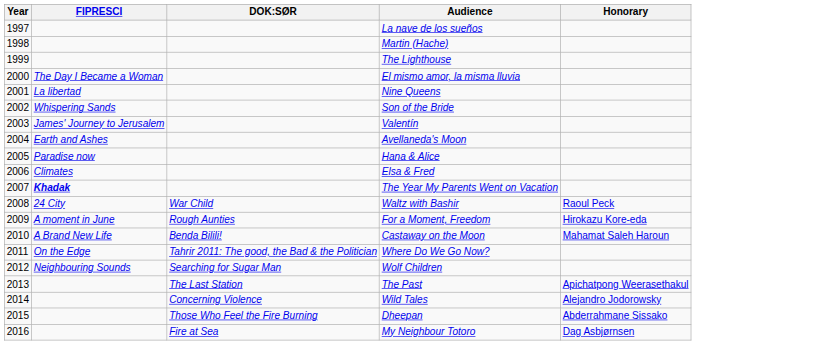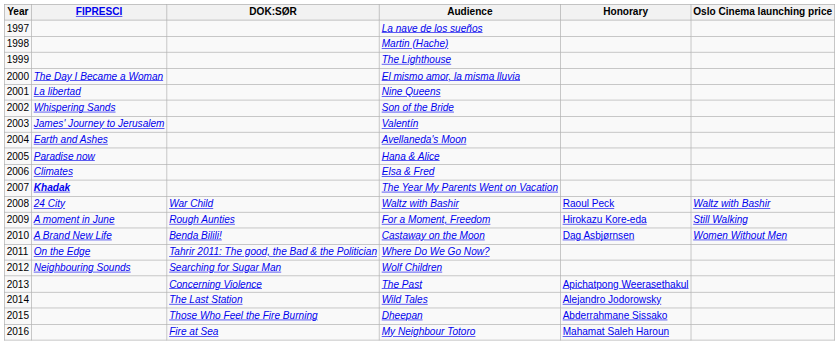 <table class="wikitable">
 <tr ---- align="center" style="background-color:#ddd;">
 <th>Year</th>
 <th><a href='#'>FIPRESCI</a></th>
 <th>DOK:SØR</th>
 <th>Audience</th>
 <th>Honorary</th>
+<th>Oslo Cinema launching price</th>
 </tr>
 <tr>
 <td>1997</td>
 <td></td>
 <td></td>
 <td><em><a href='#'>La nave de los sueños</a></em></td>
+<td></td>
 <td></td>
 </tr>
 <tr>
 <td>1998</td>
 <td></td>
 <td></td>
 <td><em><a href='#'>Martin (Hache)</a></em></td>
 <td></td>
+<td></td>
 </tr>
 <tr>
 <td>1999</td>
 <td></td>
 <td></td>
 <td><em><a href='#'>The Lighthouse</a></em></td>
+<td></td>
 <td></td>
 </tr>
 <tr>
 <td>2000</td>
 <td><em><a href='#'>The Day I Became a Woman</a></em></td>
 <td></td>
 <td><em><a href='#'>El mismo amor, la misma lluvia</a></em></td>
 <td></td>
+<td></td>
 </tr>
 <tr>
 <td>2001</td>
 <td><em><a href='#'>La libertad</a></em></td>
 <td></td>
 <td><em><a href='#'>Nine Queens</a></em></td>
+<td></td>
 <td></td>
 </tr>
 <tr>
 <td>2002</td>
 <td><em><a href='#'>Whispering Sands</a></em></td>
 <td></td>
 <td><em><a href='#'>Son of the Bride</a></em></td>
 <td></td>
+<td></td>
 </tr>
 <tr>
 <td>2003</td>
 <td><em><a href='#'>James' Journey to Jerusalem</a></em></td>
 <td></td>
 <td><em><a href='#'>Valentín</a></em></td>
+<td></td>
 <td></td>
 </tr>
 <tr>
 <td>2004</td>
 <td><em><a href='#'>Earth and Ashes</a></em></td>
 <td></td>
 <td><em><a href='#'>Avellaneda's Moon</a></em></td>
 <td></td>
+<td></td>
 </tr>
 <tr>
 <td>2005</td>
 <td><em><a href='#'>Paradise now</a></em></td>
 <td></td>
 <td><em><a href='#'>Hana & Alice</a></em></td>
+<td></td>
 <td></td>
 </tr>
 <tr>
 <td>2006</td>
 <td><em><a href='#'>Climates</a></em></td>
 <td></td>
 <td><em><a href='#'>Elsa & Fred</a></em></td>
 <td></td>
+<td></td>
 </tr>
 <tr>
 <td>2007</td>
 <td><strong><em><a href='#'>Khadak</a></em></strong></td>
 <td></td>
 <td><em><a href='#'>The Year My Parents Went on Vacation</a></em></td>
+<td></td>
 <td></td>
 </tr>
 <tr>
 <td>2008</td>
 <td><em><a href='#'>24 City</a></em></td>
 <td><em><a href='#'>War Child</a></em></td>
 <td><em><a href='#'>Waltz with Bashir</a></em></td>
 <td><a href='#'>Raoul Peck</a></td>
+<td><em><a href='#'>Waltz with Bashir</a></em></td>
 </tr>
 <tr>
 <td>2009</td>
 <td><em><a href='#'>A moment in June</a></em></td>
 <td><em><a href='#'>Rough Aunties</a></em></td>
 <td><em><a href='#'>For a Moment, Freedom</a></em></td>
 <td><a href='#'>Hirokazu Kore-eda</a></td>
+<td><em><a href='#'>Still Walking</a></em></td>
 </tr>
 <tr>
 <td>2010</td>
 <td><em><a href='#'>A Brand New Life</a></em></td>
 <td><em><a href='#'>Benda Bilili!</a></em></td>
 <td><em><a href='#'>Castaway on the Moon</a></em></td>
-<td><a href='#'>Mahamat Saleh Haroun</a></td>
+<td><a href='#'>Dag Asbjørnsen</a></td>
+<td><em><a href='#'>Women Without Men</a></em></td>
 </tr>
 <tr>
 <td>2011</td>
 <td><em><a href='#'>On the Edge</a></em></td>
 <td><em><a href='#'>Tahrir 2011: The good, the Bad & the Politician</a></em></td>
 <td><em><a href='#'>Where Do We Go Now?</a></em></td>
+<td></td>
 <td></td>
 </tr>
 <tr>
 <td>2012</td>
 <td><em><a href='#'>Neighbouring Sounds</a></em></td>
 <td><em><a href='#'>Searching for Sugar Man</a></em></td>
 <td><em><a href='#'>Wolf Children</a></em></td>
 <td></td>
+<td></td>
 </tr>
 <tr>
 <td>2013</td>
 <td></td>
-<td><em><a href='#'>The Last Station</a></em></td>
+<td><em><a href='#'>Concerning Violence</a></em></td>
 <td><em><a href='#'>The Past</a></em></td>
 <td><a href='#'>Apichatpong Weerasethakul</a></td>
+<td></td>
 </tr>
 <tr>
 <td>2014</td>
 <td></td>
-<td><em><a href='#'>Concerning Violence</a></em></td>
+<td><em><a href='#'>The Last Station</a></em></td>
 <td><em><a href='#'>Wild Tales</a></em></td>
 <td><a href='#'>Alejandro Jodorowsky</a></td>
+<td></td>
 </tr>
 <tr>
 <td>2015</td>
 <td></td>
 <td><em><a href='#'>Those Who Feel the Fire Burning</a></em></td>
 <td><em><a href='#'>Dheepan</a></em></td>
 <td><a href='#'>Abderrahmane Sissako</a></td>
+<td></td>
 </tr>
 <tr>
 <td>2016</td>
 <td></td>
 <td><em><a href='#'>Fire at Sea</a></em></td>
 <td><em><a href='#'>My Neighbour Totoro</a></em></td>
-<td><a href='#'>Dag Asbjørnsen</a></td>
+<td><a href='#'>Mahamat Saleh Haroun</a></td>
+<td></td>
 </tr>
 </table>
